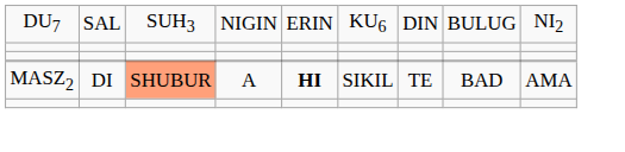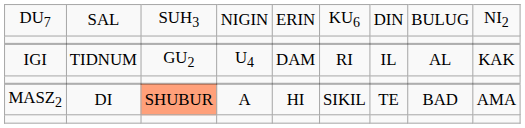 <table class="wikitable" style="text-align:center; ">
 <tr>
 <td>DU<sub>7</sub></td>
 <td>SAL</td>
 <td>SUH<sub>3</sub></td>
 <td>NIGIN</td>
 <td>ERIN</td>
 <td>KU<sub>6</sub></td>
 <td>DIN</td>
 <td>BULUG</td>
 <td>NI<sub>2</sub></td>
 </tr>
 <tr>
 <td></td>
 <td></td>
 <td></td>
 <td></td>
 <td></td>
 <td></td>
 <td></td>
 <td></td>
 <td></td>
 </tr>
+<tr style="border-top: 2px solid rgba(0,0,0, .3);">
+<td>IGI</td>
+<td>TIDNUM</td>
+<td>GU<sub>2</sub></td>
+<td>U<sub>4</sub></td>
+<td>DAM</td>
+<td>RI</td>
+<td>IL</td>
+<td>AL</td>
+<td>KAK</td>
+</tr>
 <tr>
 <td></td>
 <td></td>
 <td></td>
 <td></td>
 <td></td>
 <td></td>
 <td></td>
 <td></td>
 <td></td>
 </tr>
 <tr style="border-top: 2px solid rgba(0,0,0, .3);">
 <td>MASZ<sub>2</sub></td>
 <td>DI</td>
 <td style="background: lightsalmon;">SHUBUR</td>
 <td>A</td>
-<td><strong>HI</strong></td>
+<td>HI</td>
 <td>SIKIL</td>
 <td>TE</td>
 <td>BAD</td>
 <td>AMA</td>
 </tr>
 <tr>
 <td></td>
 <td></td>
 <td></td>
 <td></td>
 <td></td>
 <td></td>
 <td></td>
 <td></td>
 <td></td>
 </tr>
 </table>
